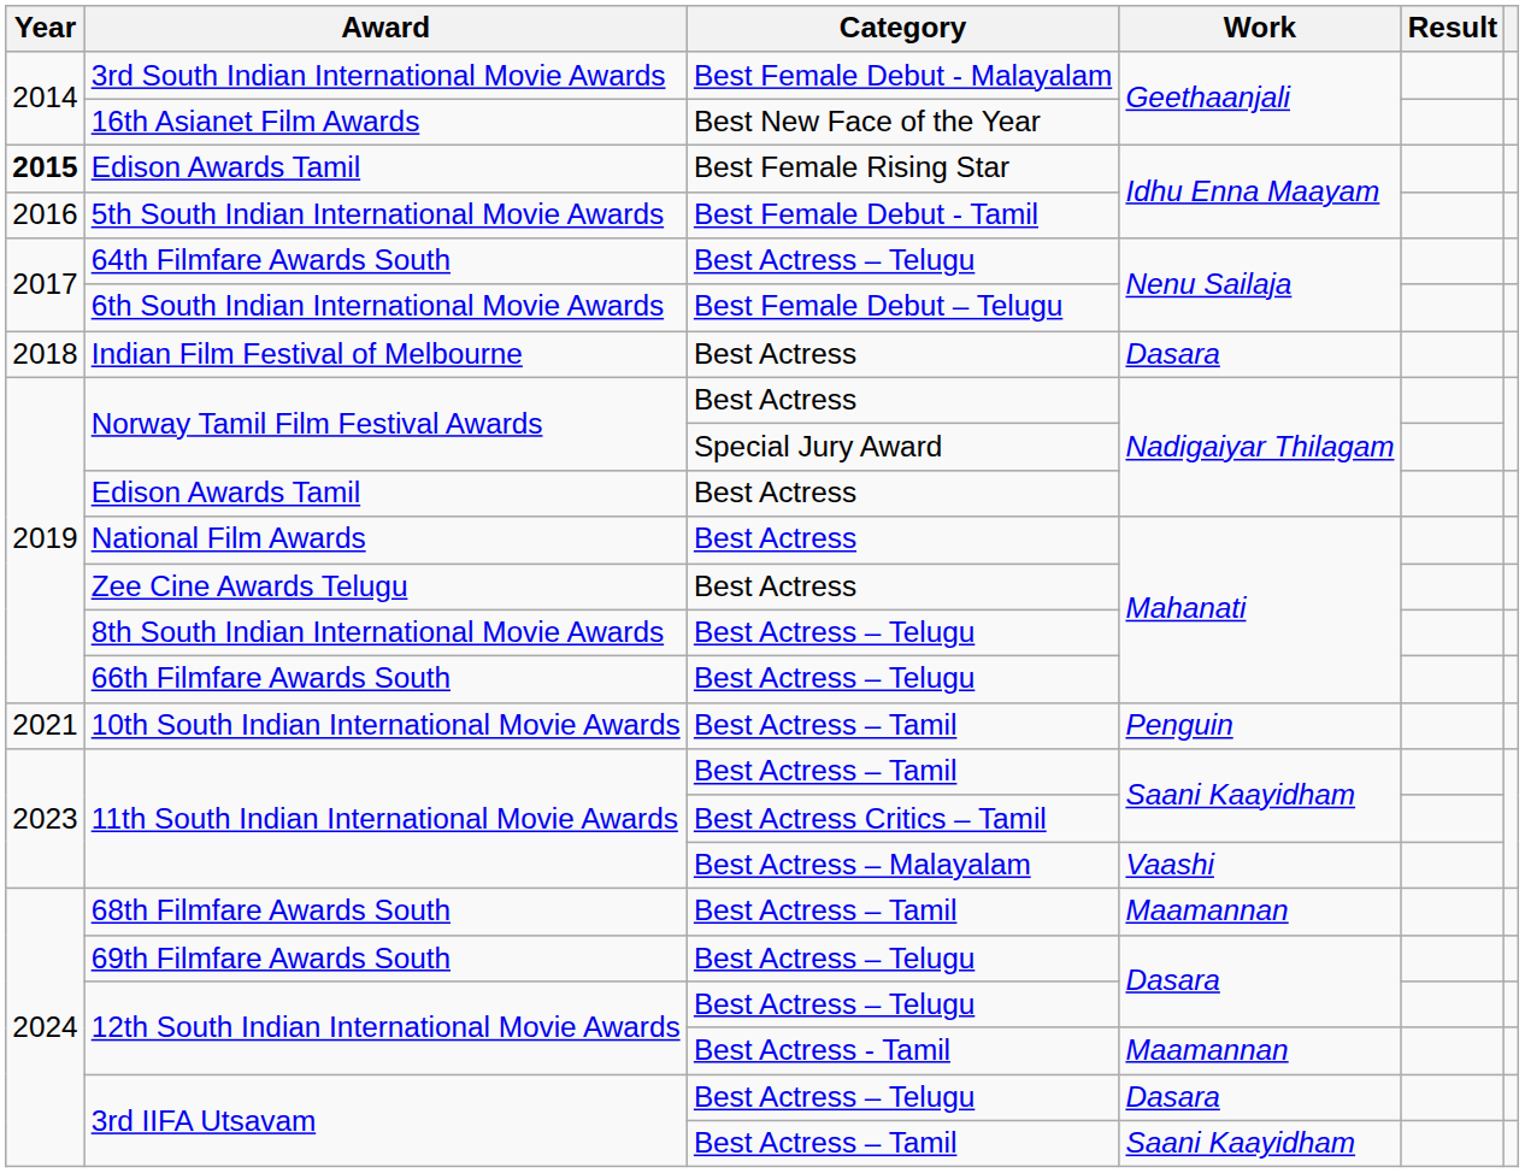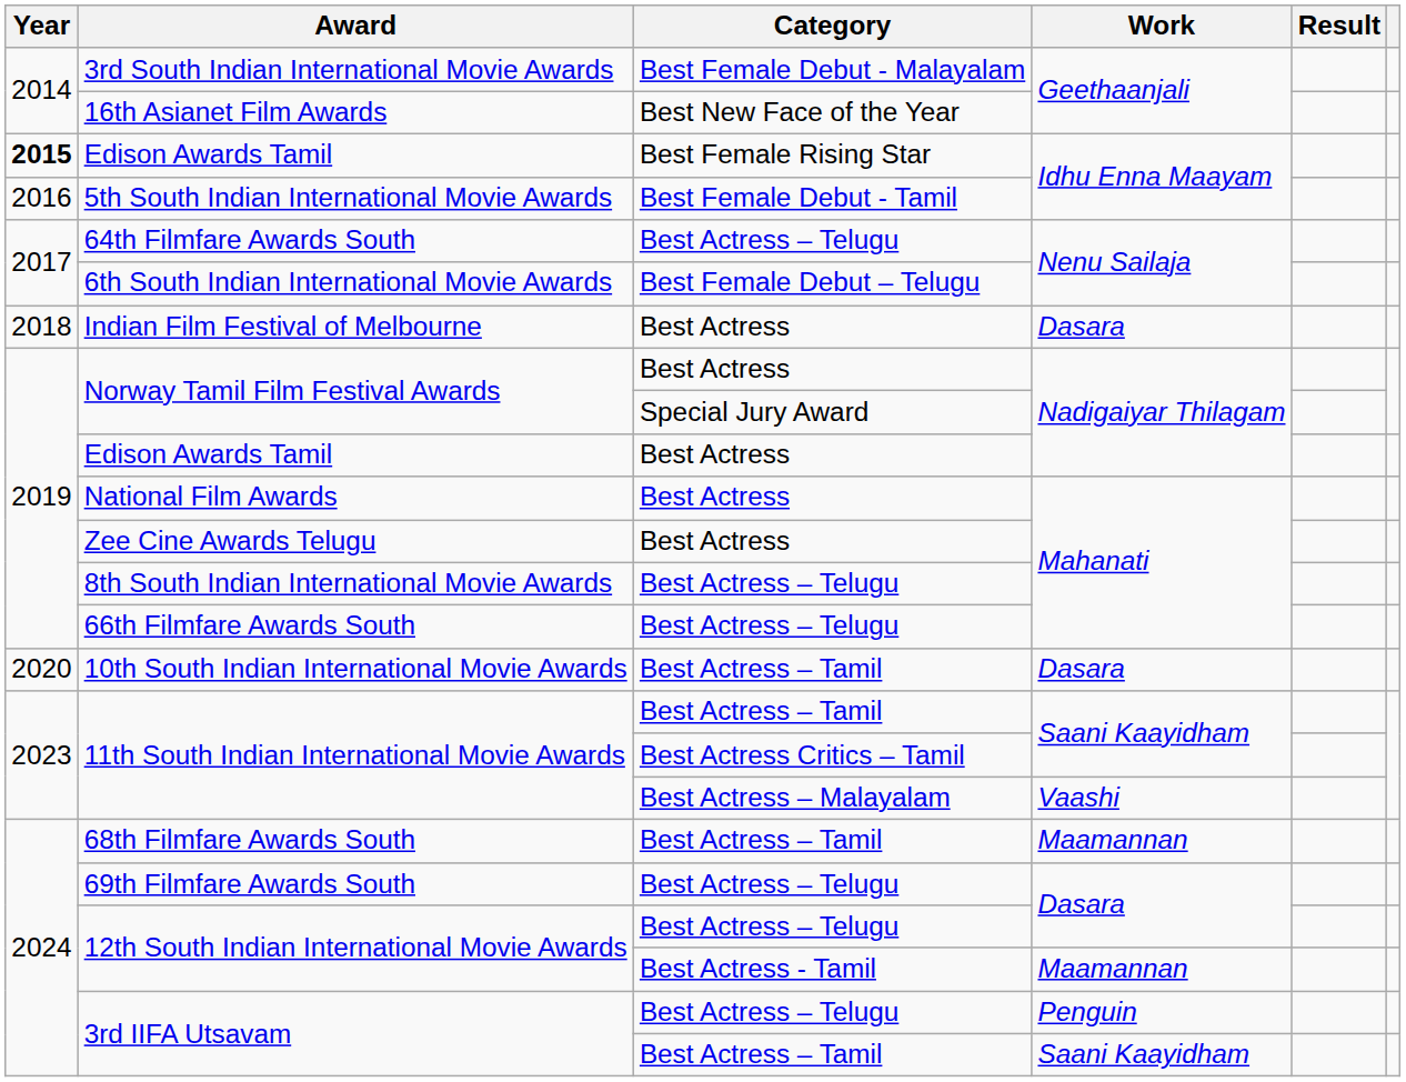 <table class="wikitable sortable">
 <tr>
 <th scope="col">Year</th>
 <th scope="col">Award</th>
 <th scope="col">Category</th>
 <th scope="col">Work</th>
 <th scope="col">Result</th>
 <th class="unsortable" scope="col"></th>
 </tr>
 <tr>
 <td rowspan="2">2014</td>
 <td><a href='#'>3rd South Indian International Movie Awards</a></td>
 <td><a href='#'>Best Female Debut - Malayalam</a></td>
 <td rowspan="2"><em><a href='#'>Geethaanjali</a></em></td>
 <td></td>
 <td style="text-align: center;"></td>
 </tr>
 <tr>
 <td><a href='#'>16th Asianet Film Awards</a></td>
 <td>Best New Face of the Year</td>
 <td></td>
 <td style="text-align: center;"></td>
 </tr>
 <tr>
 <td><strong>2015</strong></td>
 <td><a href='#'>Edison Awards Tamil</a></td>
 <td>Best Female Rising Star</td>
 <td rowspan="2"><em><a href='#'>Idhu Enna Maayam</a></em></td>
 <td></td>
 <td style="text-align: center;"></td>
 </tr>
 <tr>
 <td>2016</td>
 <td><a href='#'>5th South Indian International Movie Awards</a></td>
 <td><a href='#'>Best Female Debut - Tamil</a></td>
 <td></td>
 <td style="text-align: center;"></td>
 </tr>
 <tr>
 <td rowspan="2">2017</td>
 <td><a href='#'>64th Filmfare Awards South</a></td>
 <td><a href='#'>Best Actress – Telugu</a></td>
 <td rowspan="2"><em><a href='#'>Nenu Sailaja</a></em></td>
 <td></td>
 <td style="text-align: center;"></td>
 </tr>
 <tr>
 <td><a href='#'>6th South Indian International Movie Awards</a></td>
 <td><a href='#'>Best Female Debut – Telugu</a></td>
 <td></td>
 <td style="text-align: center;"></td>
 </tr>
 <tr>
 <td>2018</td>
 <td><a href='#'>Indian Film Festival of Melbourne</a></td>
 <td>Best Actress</td>
 <td><em><a href='#'>Dasara</a></em></td>
 <td></td>
 <td style="text-align: center;"></td>
 </tr>
 <tr>
 <td rowspan="7">2019</td>
 <td rowspan="2"><a href='#'>Norway Tamil Film Festival Awards</a></td>
 <td>Best Actress</td>
 <td rowspan="3"><em><a href='#'>Nadigaiyar Thilagam</a></em></td>
 <td></td>
 <td rowspan="2" style="text-align: center;"></td>
 </tr>
 <tr>
 <td>Special Jury Award</td>
 <td></td>
 </tr>
 <tr>
 <td><a href='#'>Edison Awards Tamil</a></td>
 <td>Best Actress</td>
 <td></td>
 <td style="text-align: center;"></td>
 </tr>
 <tr>
 <td><a href='#'>National Film Awards</a></td>
 <td><a href='#'>Best Actress</a></td>
 <td rowspan="4"><em><a href='#'>Mahanati</a></em></td>
 <td></td>
 <td style="text-align: center;"></td>
 </tr>
 <tr>
 <td><a href='#'>Zee Cine Awards Telugu</a></td>
 <td>Best Actress</td>
 <td></td>
 <td style="text-align: center;"></td>
 </tr>
 <tr>
 <td><a href='#'>8th South Indian International Movie Awards</a></td>
 <td><a href='#'>Best Actress – Telugu</a></td>
 <td></td>
 <td style="text-align: center;"></td>
 </tr>
 <tr>
 <td><a href='#'>66th Filmfare Awards South</a></td>
 <td><a href='#'>Best Actress – Telugu</a></td>
 <td></td>
 <td style="text-align: center;"></td>
 </tr>
 <tr>
-<td rowspan="1">2021</td>
+<td rowspan="1">2020</td>
 <td><a href='#'>10th South Indian International Movie Awards</a></td>
 <td><a href='#'>Best Actress – Tamil</a></td>
-<td><em><a href='#'>Penguin</a></em></td>
+<td><em><a href='#'>Dasara</a></em></td>
 <td></td>
 <td style="text-align: center;"></td>
 </tr>
 <tr>
 <td rowspan="3">2023</td>
 <td rowspan="3"><a href='#'>11th South Indian International Movie Awards</a></td>
 <td><a href='#'>Best Actress – Tamil</a></td>
 <td rowspan="2"><em><a href='#'>Saani Kaayidham</a></em></td>
 <td></td>
 <td rowspan="3" style="text-align: center;"></td>
 </tr>
 <tr>
 <td><a href='#'>Best Actress Critics – Tamil</a></td>
 <td></td>
 </tr>
 <tr>
 <td><a href='#'>Best Actress – Malayalam</a></td>
 <td><em><a href='#'>Vaashi</a></em></td>
 <td></td>
 </tr>
 <tr>
 <td rowspan="6">2024</td>
 <td><a href='#'>68th Filmfare Awards South</a></td>
 <td><a href='#'>Best Actress – Tamil</a></td>
 <td><em><a href='#'>Maamannan</a></em></td>
 <td></td>
 <td></td>
 </tr>
 <tr>
 <td><a href='#'>69th Filmfare Awards South</a></td>
 <td><a href='#'>Best Actress – Telugu</a></td>
 <td rowspan="2"><em><a href='#'>Dasara</a></em></td>
 <td></td>
 <td></td>
 </tr>
 <tr>
 <td rowspan="2"><a href='#'>12th South Indian International Movie Awards</a></td>
 <td><a href='#'>Best Actress – Telugu</a></td>
 <td></td>
 <td></td>
 </tr>
 <tr>
 <td><a href='#'>Best Actress - Tamil</a></td>
 <td><em><a href='#'>Maamannan</a></em></td>
 <td></td>
 <td></td>
 </tr>
 <tr>
 <td rowspan="2"><a href='#'>3rd IIFA Utsavam</a></td>
 <td><a href='#'>Best Actress – Telugu</a></td>
-<td><em><a href='#'>Dasara</a></em></td>
+<td><em><a href='#'>Penguin</a></em></td>
 <td></td>
 <td></td>
 </tr>
 <tr>
 <td><a href='#'>Best Actress – Tamil</a></td>
 <td><em><a href='#'>Saani Kaayidham</a></em></td>
 <td></td>
 <td></td>
 </tr>
 </table>
